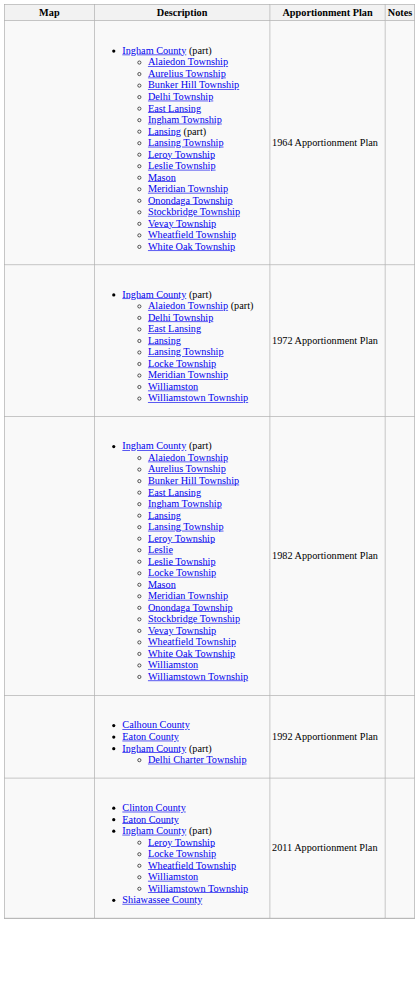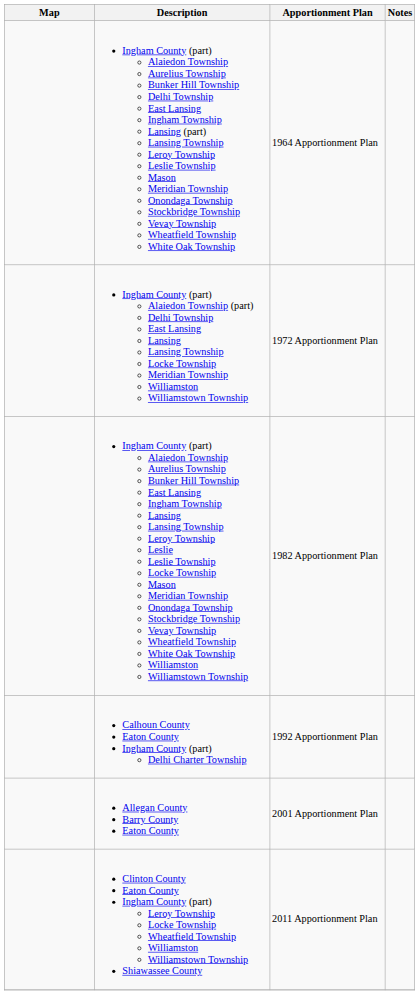 <table class="wikitable sortable">
 <tr>
 <th style="width:100pt;">Map</th>
 <th style="width:200pt;">Description</th>
 <th style="width:130pt;">Apportionment Plan</th>
 <th style="width:15pt;">Notes</th>
 </tr>
 <tr>
 <td></td>
 <td><br><ul><li><a href='#'>Ingham County</a> (part)<ul><li><a href='#'>Alaiedon Township</a></li><li><a href='#'>Aurelius Township</a></li><li><a href='#'>Bunker Hill Township</a></li><li><a href='#'>Delhi Township</a></li><li><a href='#'>East Lansing</a></li><li><a href='#'>Ingham Township</a></li><li><a href='#'>Lansing</a> (part)</li><li><a href='#'>Lansing Township</a></li><li><a href='#'>Leroy Township</a></li><li><a href='#'>Leslie Township</a></li><li><a href='#'>Mason</a></li><li><a href='#'>Meridian Township</a></li><li><a href='#'>Onondaga Township</a></li><li><a href='#'>Stockbridge Township</a></li><li><a href='#'>Vevay Township</a></li><li><a href='#'>Wheatfield Township</a></li><li><a href='#'>White Oak Township</a></li></ul></li></ul></td>
 <td>1964 Apportionment Plan</td>
 <td></td>
 </tr>
 <tr>
 <td></td>
 <td><br><ul><li><a href='#'>Ingham County</a> (part)<ul><li><a href='#'>Alaiedon Township</a> (part)</li><li><a href='#'>Delhi Township</a></li><li><a href='#'>East Lansing</a></li><li><a href='#'>Lansing</a></li><li><a href='#'>Lansing Township</a></li><li><a href='#'>Locke Township</a></li><li><a href='#'>Meridian Township</a></li><li><a href='#'>Williamston</a></li><li><a href='#'>Williamstown Township</a></li></ul></li></ul></td>
 <td>1972 Apportionment Plan</td>
 <td></td>
 </tr>
 <tr>
 <td></td>
 <td><br><ul><li><a href='#'>Ingham County</a> (part)<ul><li><a href='#'>Alaiedon Township</a></li><li><a href='#'>Aurelius Township</a></li><li><a href='#'>Bunker Hill Township</a></li><li><a href='#'>East Lansing</a></li><li><a href='#'>Ingham Township</a></li><li><a href='#'>Lansing</a></li><li><a href='#'>Lansing Township</a></li><li><a href='#'>Leroy Township</a></li><li><a href='#'>Leslie</a></li><li><a href='#'>Leslie Township</a></li><li><a href='#'>Locke Township</a></li><li><a href='#'>Mason</a></li><li><a href='#'>Meridian Township</a></li><li><a href='#'>Onondaga Township</a></li><li><a href='#'>Stockbridge Township</a></li><li><a href='#'>Vevay Township</a></li><li><a href='#'>Wheatfield Township</a></li><li><a href='#'>White Oak Township</a></li><li><a href='#'>Williamston</a></li><li><a href='#'>Williamstown Township</a></li></ul></li></ul></td>
 <td>1982 Apportionment Plan</td>
 <td></td>
 </tr>
 <tr>
 <td></td>
 <td><br><ul><li><a href='#'>Calhoun County</a></li><li><a href='#'>Eaton County</a></li><li><a href='#'>Ingham County</a> (part)<ul><li><a href='#'>Delhi Charter Township</a></li></ul></li></ul></td>
 <td>1992 Apportionment Plan</td>
 <td></td>
 </tr>
 <tr>
 <td></td>
+<td><br><ul><li><a href='#'>Allegan County</a></li><li><a href='#'>Barry County</a></li><li><a href='#'>Eaton County</a></li></ul></td>
+<td>2001 Apportionment Plan</td>
+<td></td>
+</tr>
+<tr>
+<td></td>
 <td><br><ul><li><a href='#'>Clinton County</a></li><li><a href='#'>Eaton County</a></li><li><a href='#'>Ingham County</a> (part)<ul><li><a href='#'>Leroy Township</a></li><li><a href='#'>Locke Township</a></li><li><a href='#'>Wheatfield Township</a></li><li><a href='#'>Williamston</a></li><li><a href='#'>Williamstown Township</a></li></ul></li><li><a href='#'>Shiawassee County</a></li></ul></td>
 <td>2011 Apportionment Plan</td>
 <td></td>
 </tr>
 <tr>
 </tr>
 </table>
